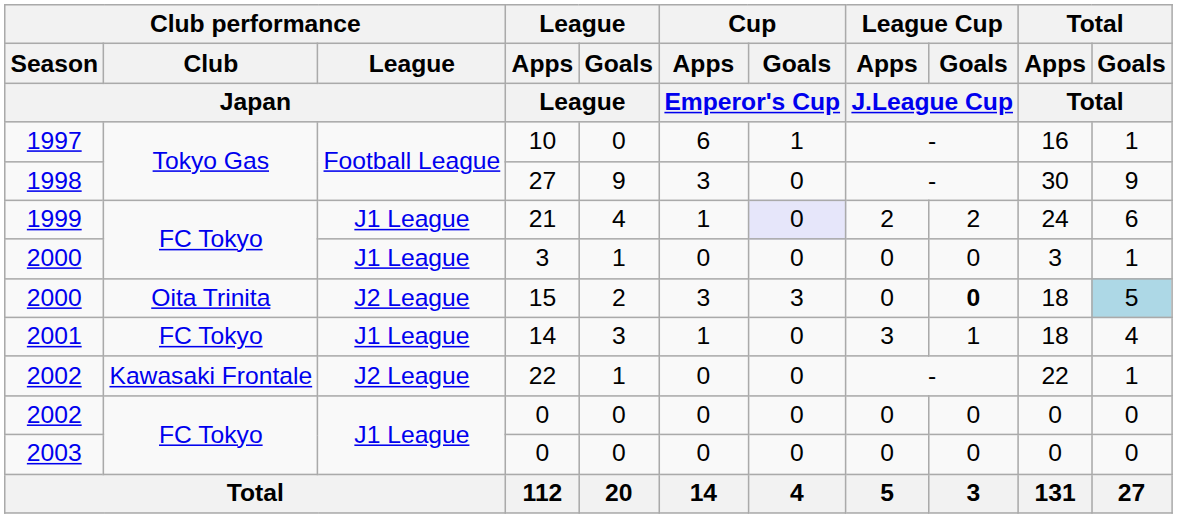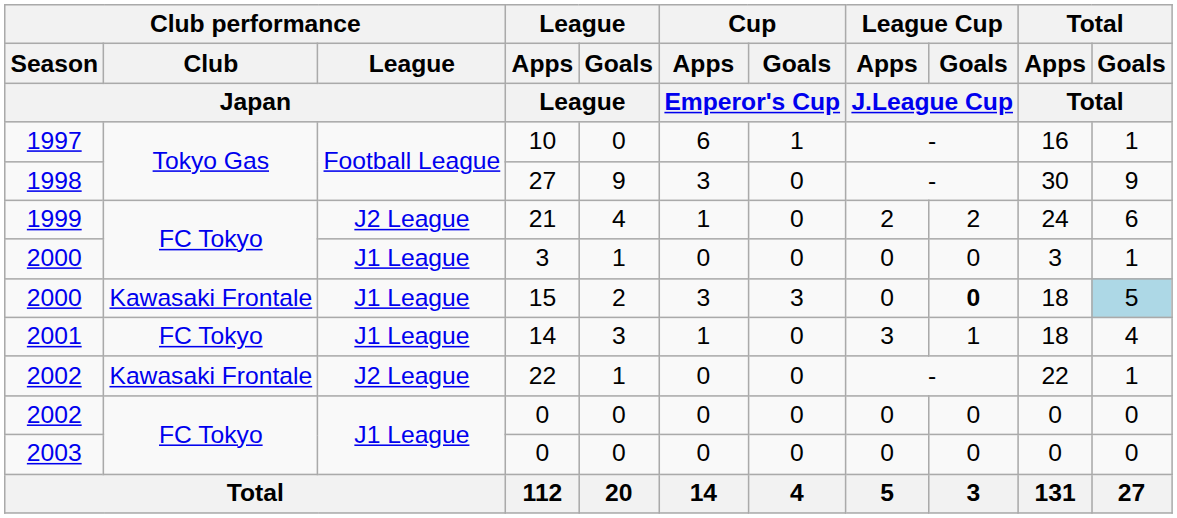 <table class="wikitable" style="text-align:center;">
 <tr>
 <th colspan=3>Club performance</th>
 <th colspan=2>League</th>
 <th colspan=2>Cup</th>
 <th colspan=2>League Cup</th>
 <th colspan=2>Total</th>
 </tr>
 <tr>
 <th>Season</th>
 <th>Club</th>
 <th>League</th>
 <th>Apps</th>
 <th>Goals</th>
 <th>Apps</th>
 <th>Goals</th>
 <th>Apps</th>
 <th>Goals</th>
 <th>Apps</th>
 <th>Goals</th>
 </tr>
 <tr>
 <th colspan=3>Japan</th>
 <th colspan=2>League</th>
 <th colspan=2><a href='#'>Emperor's Cup</a></th>
 <th colspan=2><a href='#'>J.League Cup</a></th>
 <th colspan=2>Total</th>
 </tr>
 <tr>
 <td><a href='#'>1997</a></td>
 <td rowspan="2"><a href='#'>Tokyo Gas</a></td>
 <td rowspan="2"><a href='#'>Football League</a></td>
 <td>10</td>
 <td>0</td>
 <td>6</td>
 <td>1</td>
 <td colspan="2">-</td>
 <td>16</td>
 <td>1</td>
 </tr>
 <tr>
 <td><a href='#'>1998</a></td>
 <td>27</td>
 <td>9</td>
 <td>3</td>
 <td>0</td>
 <td colspan="2">-</td>
 <td>30</td>
 <td>9</td>
 </tr>
 <tr>
 <td><a href='#'>1999</a></td>
 <td rowspan="2"><a href='#'>FC Tokyo</a></td>
-<td><a href='#'>J1 League</a></td>
+<td><a href='#'>J2 League</a></td>
 <td>21</td>
 <td>4</td>
 <td>1</td>
-<td style="background: lavender;">0</td>
+<td>0</td>
 <td>2</td>
 <td>2</td>
 <td>24</td>
 <td>6</td>
 </tr>
 <tr>
 <td><a href='#'>2000</a></td>
 <td><a href='#'>J1 League</a></td>
 <td>3</td>
 <td>1</td>
 <td>0</td>
 <td>0</td>
 <td>0</td>
 <td>0</td>
 <td>3</td>
 <td>1</td>
 </tr>
 <tr>
 <td><a href='#'>2000</a></td>
-<td><a href='#'>Oita Trinita</a></td>
-<td><a href='#'>J2 League</a></td>
+<td><a href='#'>Kawasaki Frontale</a></td>
+<td><a href='#'>J1 League</a></td>
 <td>15</td>
 <td>2</td>
 <td>3</td>
 <td>3</td>
 <td>0</td>
 <td><strong>0</strong></td>
 <td>18</td>
 <td style="background: lightblue;">5</td>
 </tr>
 <tr>
 <td><a href='#'>2001</a></td>
 <td><a href='#'>FC Tokyo</a></td>
 <td><a href='#'>J1 League</a></td>
 <td>14</td>
 <td>3</td>
 <td>1</td>
 <td>0</td>
 <td>3</td>
 <td>1</td>
 <td>18</td>
 <td>4</td>
 </tr>
 <tr>
 <td><a href='#'>2002</a></td>
 <td><a href='#'>Kawasaki Frontale</a></td>
 <td><a href='#'>J2 League</a></td>
 <td>22</td>
 <td>1</td>
 <td>0</td>
 <td>0</td>
 <td colspan="2">-</td>
 <td>22</td>
 <td>1</td>
 </tr>
 <tr>
 <td><a href='#'>2002</a></td>
 <td rowspan="2"><a href='#'>FC Tokyo</a></td>
 <td rowspan="2"><a href='#'>J1 League</a></td>
 <td>0</td>
 <td>0</td>
 <td>0</td>
 <td>0</td>
 <td>0</td>
 <td>0</td>
 <td>0</td>
 <td>0</td>
 </tr>
 <tr>
 <td><a href='#'>2003</a></td>
 <td>0</td>
 <td>0</td>
 <td>0</td>
 <td>0</td>
 <td>0</td>
 <td>0</td>
 <td>0</td>
 <td>0</td>
 </tr>
 <tr>
 <th colspan=3>Total</th>
 <th>112</th>
 <th>20</th>
 <th>14</th>
 <th>4</th>
 <th>5</th>
 <th>3</th>
 <th>131</th>
 <th>27</th>
 </tr>
 </table>
